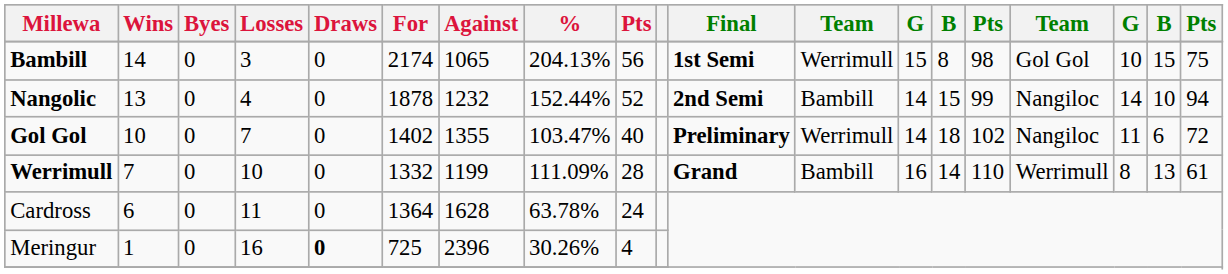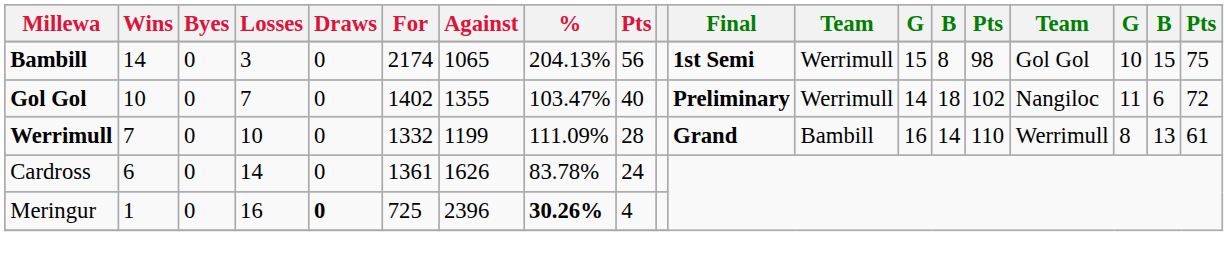 <table style="font-size: 85%; text-align: left;" class="wikitable">
 <tr>
 <th style="color:crimson">Millewa</th>
 <th style="color:crimson">Wins</th>
 <th style="color:crimson">Byes</th>
 <th style="color:crimson">Losses</th>
 <th style="color:crimson">Draws</th>
 <th style="color:crimson">For</th>
 <th style="color:crimson">Against</th>
 <th style="color:crimson">%</th>
 <th style="color:crimson">Pts</th>
 <th></th>
 <th style="color:green">Final</th>
 <th style="color:green">Team</th>
 <th style="color:green">G</th>
 <th style="color:green">B</th>
 <th style="color:green">Pts</th>
 <th style="color:green">Team</th>
 <th style="color:green">G</th>
 <th style="color:green">B</th>
 <th style="color:green">Pts</th>
 </tr>
 <tr>
 </tr>
 <tr>
 </tr>
 <tr>
 <td><strong>	Bambill	</strong></td>
 <td>14</td>
 <td>0</td>
 <td>3</td>
 <td>0</td>
 <td>2174</td>
 <td>1065</td>
 <td>204.13%</td>
 <td>56</td>
 <td></td>
 <td><strong>1st Semi</strong></td>
 <td>Werrimull</td>
 <td>15</td>
 <td>8</td>
 <td>98</td>
 <td>Gol Gol</td>
 <td>10</td>
 <td>15</td>
 <td>75</td>
 </tr>
-<tr>
-<td><strong>	Nangolic	</strong></td>
-<td>13</td>
-<td>0</td>
-<td>4</td>
-<td>0</td>
-<td>1878</td>
-<td>1232</td>
-<td>152.44%</td>
-<td>52</td>
-<td></td>
-<td><strong>2nd Semi</strong></td>
-<td>Bambill</td>
-<td>14</td>
-<td>15</td>
-<td>99</td>
-<td>Nangiloc</td>
-<td>14</td>
-<td>10</td>
-<td>94</td>
-</tr>
 <tr ||>
 <td><strong>	Gol Gol	</strong></td>
 <td>10</td>
 <td>0</td>
 <td>7</td>
 <td>0</td>
 <td>1402</td>
 <td>1355</td>
 <td>103.47%</td>
 <td>40</td>
 <td></td>
 <td><strong>Preliminary</strong></td>
 <td>Werrimull</td>
 <td>14</td>
 <td>18</td>
 <td>102</td>
 <td>Nangiloc</td>
 <td>11</td>
 <td>6</td>
 <td>72</td>
 </tr>
 <tr>
 <td><strong>	Werrimull	</strong></td>
 <td>7</td>
 <td>0</td>
 <td>10</td>
 <td>0</td>
 <td>1332</td>
 <td>1199</td>
 <td>111.09%</td>
 <td>28</td>
 <td></td>
 <td><strong>Grand</strong></td>
 <td>Bambill</td>
 <td>16</td>
 <td>14</td>
 <td>110</td>
 <td>Werrimull</td>
 <td>8</td>
 <td>13</td>
 <td>61</td>
 </tr>
 <tr>
 <td>Cardross</td>
 <td>6</td>
 <td>0</td>
-<td>11</td>
+<td>14</td>
 <td>0</td>
-<td>1364</td>
-<td>1628</td>
-<td>63.78%</td>
+<td>1361</td>
+<td>1626</td>
+<td>83.78%</td>
 <td>24</td>
 <td></td>
 </tr>
 <tr>
 <td>Meringur</td>
 <td>1</td>
 <td>0</td>
 <td>16</td>
 <td><strong>0</strong></td>
 <td>725</td>
 <td>2396</td>
-<td>30.26%</td>
+<td><strong>30.26%</strong></td>
 <td>4</td>
 <td></td>
 </tr>
 <tr>
 </tr>
 </table>
